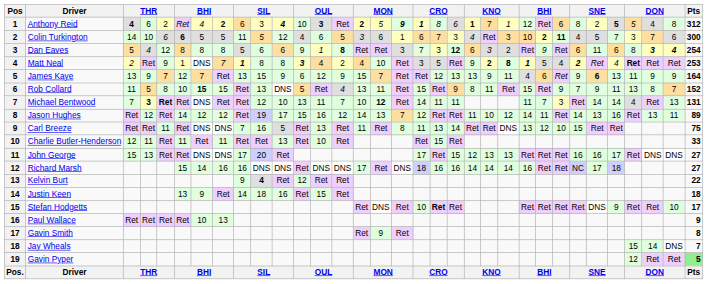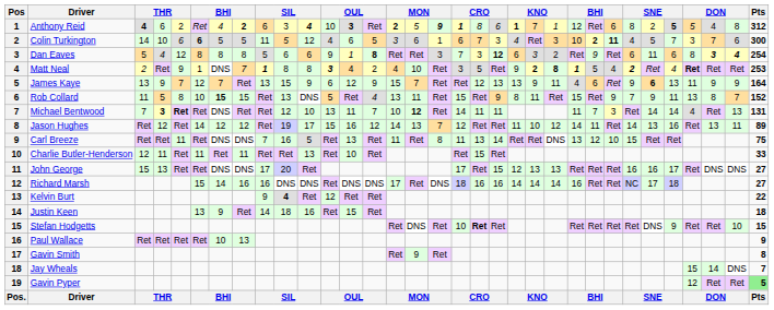 <table class="wikitable" style="font-size: 85%; text-align: center;">
 <tr valign="top">
 <th valign="center">Pos</th>
 <th valign="center">Driver</th>
 <th colspan="3"><a href='#'>THR</a></th>
 <th colspan="3"><a href='#'>BHI</a></th>
 <th colspan="3"><a href='#'>SIL</a></th>
 <th colspan="3"><a href='#'>OUL</a></th>
 <th colspan="3"><a href='#'>MON</a></th>
 <th colspan="3"><a href='#'>CRO</a></th>
 <th colspan="3"><a href='#'>KNO</a></th>
 <th colspan="3"><a href='#'>BHI</a></th>
 <th colspan="3"><a href='#'>SNE</a></th>
 <th colspan="3"><a href='#'>DON</a></th>
 <th valign=middle>Pts</th>
 </tr>
 <tr>
 <th>1</th>
 <td align=left> <a href='#'>Anthony Reid</a></td>
 <td style="background-color:#DFDFDF"><strong>4</strong></td>
 <td style="background-color:#dfffdf">6</td>
 <td style="background-color:#FFFFBF">2</td>
 <td style="background-color:#EFCFFF"><em>Ret</em></td>
 <td style="background-color:#FFFFBF"><em>4</em></td>
 <td style="background-color:#FFFFBF"><strong>2</strong></td>
 <td style="background-color:#ffdf9f">6</td>
 <td style="background-color:#FFFFBF">3</td>
 <td style="background-color:#FFFFBF"><strong><em>4</em></strong></td>
 <td style="background-color:#dfffdf">10</td>
 <td style="background-color:#DFDFDF"><strong>3</strong></td>
 <td style="background-color:#EFCFFF">Ret</td>
 <td style="background-color:#FFFFBF"><strong>2</strong></td>
 <td style="background-color:#FFFFBF"><em>5</em></td>
 <td style="background-color:#dfffdf"><strong><em>9</em></strong></td>
 <td style="background-color:#FFFFBF"><strong><em>1</em></strong></td>
 <td style="background-color:#dfffdf"><em>8</em></td>
 <td style="background-color:#DFDFDF"><em>6</em></td>
 <td style="background-color:#FFFFBF"><strong>1</strong></td>
 <td style="background-color:#ffdf9f">7</td>
 <td style="background-color:#FFFFBF"><em>1</em></td>
 <td style="background-color:#dfffdf">12</td>
 <td style="background-color:#EFCFFF">Ret</td>
 <td style="background-color:#ffdf9f">6</td>
 <td style="background-color:#dfffdf">8</td>
 <td style="background-color:#FFFFBF">2</td>
 <td style="background-color:#DFDFDF"><strong>5</strong></td>
 <td style="background-color:#ffdf9f"><em>5</em></td>
 <td style="background-color:#DFDFDF">4</td>
 <td style="background-color:#dfffdf">8</td>
 <td align=right><strong>312</strong></td>
 </tr>
 <tr>
 <th>2</th>
 <td align=left> <a href='#'>Colin Turkington</a></td>
 <td style="background-color:#dfffdf">14</td>
 <td style="background-color:#dfffdf">10</td>
 <td style="background-color:#DFDFDF"><em>6</em></td>
 <td style="background-color:#DFDFDF"><strong>6</strong></td>
 <td style="background-color:#DFDFDF">5</td>
 <td style="background-color:#DFDFDF">5</td>
 <td style="background-color:#dfffdf">11</td>
 <td style="background-color:#ffdf9f"><em>5</em></td>
 <td style="background-color:#dfffdf">12</td>
 <td style="background-color:#DFDFDF">4</td>
 <td style="background-color:#dfffdf">6</td>
 <td style="background-color:#ffdf9f">5</td>
 <td style="background-color:#DFDFDF"><em>3</em></td>
 <td style="background-color:#DFDFDF">6</td>
 <td style="background-color:#FFFFBF">1</td>
 <td style="background-color:#ffdf9f">6</td>
 <td style="background-color:#ffdf9f">7</td>
 <td style="background-color:#FFFFBF">3</td>
 <td style="background-color:#DFDFDF"><em>4</em></td>
 <td style="background-color:#EFCFFF">Ret</td>
 <td style="background-color:#ffdf9f">3</td>
 <td style="background-color:#ffdf9f">10</td>
 <td style="background-color:#FFFFBF"><strong>2</strong></td>
 <td style="background-color:#dfffdf"><strong>11</strong></td>
 <td style="background-color:#DFDFDF">4</td>
 <td style="background-color:#DFDFDF">5</td>
 <td style="background-color:#dfffdf">7</td>
 <td style="background-color:#FFFFBF">3</td>
 <td style="background-color:#ffdf9f">7</td>
 <td style="background-color:#DFDFDF">6</td>
 <td align=right><strong>300</strong></td>
 </tr>
 <tr>
 <th>3</th>
 <td align=left> <a href='#'>Dan Eaves</a></td>
 <td style="background-color:#ffdf9f">5</td>
 <td style="background-color:#DFDFDF"><em>4</em></td>
 <td style="background-color:#dfffdf">12</td>
 <td style="background-color:#ffdf9f">8</td>
 <td style="background-color:#dfffdf">8</td>
 <td style="background-color:#dfffdf">8</td>
 <td style="background-color:#DFDFDF">5</td>
 <td style="background-color:#dfffdf">6</td>
 <td style="background-color:#ffdf9f">6</td>
 <td style="background-color:#dfffdf">9</td>
 <td style="background-color:#FFFFBF"><em>1</em></td>
 <td style="background-color:#dfffdf"><strong>8</strong></td>
 <td style="background-color:#EFCFFF">Ret</td>
 <td style="background-color:#EFCFFF">Ret</td>
 <td style="background-color:#DFDFDF">3</td>
 <td style="background-color:#dfffdf">7</td>
 <td style="background-color:#FFFFBF">3</td>
 <td style="background-color:#dfffdf"><strong>12</strong></td>
 <td style="background-color:#ffdf9f">6</td>
 <td style="background-color:#DFDFDF"><em>3</em></td>
 <td style="background-color:#DFDFDF">2</td>
 <td style="background-color:#EFCFFF">Ret</td>
 <td style="background-color:#dfffdf"><em>9</em></td>
 <td style="background-color:#EFCFFF">Ret</td>
 <td style="background-color:#ffdf9f">6</td>
 <td style="background-color:#dfffdf">11</td>
 <td style="background-color:#ffdf9f">6</td>
 <td style="background-color:#dfffdf">8</td>
 <td style="background-color:#FFFFBF"><strong><em>3</em></strong></td>
 <td style="background-color:#FFFFBF"><strong><em>4</em></strong></td>
 <td align=right><strong>254</strong></td>
 </tr>
 <tr>
 <th>4</th>
 <td align=left> <a href='#'>Matt Neal</a></td>
 <td style="background-color:#FFFFBF"><em>2</em></td>
 <td style="background-color:#EFCFFF">Ret</td>
 <td style="background-color:#dfffdf">9</td>
 <td style="background-color:#FFFFBF">1</td>
 <td style="background-color:white">DNS</td>
 <td style="background-color:#ffdf9f"><em>7</em></td>
 <td style="background-color:#FFFFBF"><strong><em>1</em></strong></td>
 <td style="background-color:#dfffdf">8</td>
 <td style="background-color:#dfffdf">8</td>
 <td style="background-color:#FFFFBF"><strong><em>3</em></strong></td>
 <td style="background-color:#ffdf9f">4</td>
 <td style="background-color:#FFFFBF">2</td>
 <td style="background-color:#ffdf9f">4</td>
 <td style="background-color:#dfffdf">10</td>
 <td style="background-color:#EFCFFF">Ret</td>
 <td style="background-color:#DFDFDF">3</td>
 <td style="background-color:#DFDFDF">5</td>
 <td style="background-color:#EFCFFF">Ret</td>
 <td style="background-color:#dfffdf">9</td>
 <td style="background-color:#FFFFBF"><strong>2</strong></td>
 <td style="background-color:#dfffdf"><strong>8</strong></td>
 <td style="background-color:#FFFFBF"><strong><em>1</em></strong></td>
 <td style="background-color:#DFDFDF">5</td>
 <td style="background-color:#DFDFDF">4</td>
 <td style="background-color:#FFFFBF"><strong><em>2</em></strong></td>
 <td style="background-color:#EFCFFF"><em>Ret</em></td>
 <td style="background-color:#FFFFBF"><em>4</em></td>
 <td style="background-color:#EFCFFF"><strong>Ret</strong></td>
 <td style="background-color:#EFCFFF">Ret</td>
 <td style="background-color:#EFCFFF">Ret</td>
 <td align=right><strong>253</strong></td>
 </tr>
 <tr>
 <th>5</th>
 <td align=left> <a href='#'>James Kaye</a></td>
 <td style="background-color:#dfffdf">13</td>
 <td style="background-color:#dfffdf">9</td>
 <td style="background-color:#ffdf9f">7</td>
 <td style="background-color:#dfffdf">12</td>
 <td style="background-color:#ffdf9f">7</td>
 <td style="background-color:#EFCFFF">Ret</td>
 <td style="background-color:#dfffdf">13</td>
 <td style="background-color:#dfffdf">15</td>
 <td style="background-color:#dfffdf">9</td>
 <td style="background-color:#dfffdf">6</td>
 <td style="background-color:#dfffdf">12</td>
 <td style="background-color:#dfffdf">9</td>
 <td style="background-color:#dfffdf">15</td>
 <td style="background-color:#ffdf9f">7</td>
 <td style="background-color:#EFCFFF">Ret</td>
 <td style="background-color:#EFCFFF">Ret</td>
 <td style="background-color:#dfffdf">12</td>
 <td style="background-color:#dfffdf">13</td>
 <td style="background-color:#dfffdf">13</td>
 <td style="background-color:#dfffdf">9</td>
 <td style="background-color:#dfffdf">11</td>
 <td style="background-color:#DFDFDF">4</td>
 <td style="background-color:#ffdf9f">6</td>
 <td style="background-color:#EFCFFF"><em>Ret</em></td>
 <td style="background-color:#dfffdf">9</td>
 <td style="background-color:#ffdf9f"><strong>6</strong></td>
 <td style="background-color:#dfffdf">13</td>
 <td style="background-color:#dfffdf">11</td>
 <td style="background-color:#dfffdf">9</td>
 <td style="background-color:#dfffdf">9</td>
 <td align=right><strong>164</strong></td>
 </tr>
 <tr>
 <th>6</th>
 <td align=left> <a href='#'>Rob Collard</a></td>
 <td style="background-color:#dfffdf">11</td>
 <td style="background-color:#ffdf9f">5</td>
 <td style="background-color:#dfffdf">8</td>
 <td style="background-color:#dfffdf">10</td>
 <td style="background-color:#dfffdf"><strong>15</strong></td>
 <td style="background-color:#dfffdf">15</td>
 <td style="background-color:#EFCFFF">Ret</td>
 <td style="background-color:#dfffdf">13</td>
 <td style="background-color:white">DNS</td>
 <td style="background-color:#ffdf9f">5</td>
 <td style="background-color:#EFCFFF">Ret</td>
 <td style="background-color:#DFDFDF"><em>4</em></td>
 <td style="background-color:#dfffdf">13</td>
 <td style="background-color:#dfffdf">11</td>
 <td style="background-color:#EFCFFF">Ret</td>
 <td style="background-color:#dfffdf">15</td>
 <td style="background-color:#EFCFFF">Ret</td>
 <td style="background-color:#ffdf9f">9</td>
 <td style="background-color:#dfffdf">8</td>
 <td style="background-color:#dfffdf">11</td>
 <td style="background-color:#EFCFFF">Ret</td>
 <td style="background-color:#dfffdf">15</td>
 <td style="background-color:#EFCFFF">Ret</td>
 <td style="background-color:#dfffdf">9</td>
 <td style="background-color:#dfffdf">7</td>
 <td style="background-color:#dfffdf">9</td>
 <td style="background-color:#dfffdf">11</td>
 <td style="background-color:#dfffdf">13</td>
 <td style="background-color:#dfffdf">8</td>
 <td style="background-color:#ffdf9f">7</td>
 <td align=right><strong>152</strong></td>
 </tr>
 <tr>
 <th>7</th>
 <td align=left> <a href='#'>Michael Bentwood</a></td>
 <td style="background-color:#dfffdf">7</td>
 <td style="background-color:#FFFFBF"><strong>3</strong></td>
 <td style="background-color:#EFCFFF"><strong>Ret</strong></td>
 <td style="background-color:#EFCFFF">Ret</td>
 <td style="background-color:white">DNS</td>
 <td style="background-color:#EFCFFF">Ret</td>
 <td style="background-color:#EFCFFF">Ret</td>
 <td style="background-color:#dfffdf">12</td>
 <td style="background-color:#dfffdf">10</td>
 <td style="background-color:#dfffdf">13</td>
 <td style="background-color:#dfffdf">11</td>
 <td style="background-color:#dfffdf">7</td>
 <td style="background-color:#dfffdf">10</td>
 <td style="background-color:#dfffdf"><strong>12</strong></td>
 <td style="background-color:#EFCFFF">Ret</td>
 <td style="background-color:#dfffdf">14</td>
 <td style="background-color:#dfffdf">11</td>
 <td style="background-color:#dfffdf">11</td>
 <td></td>
 <td></td>
 <td></td>
 <td style="background-color:#dfffdf">11</td>
 <td style="background-color:#dfffdf">7</td>
 <td style="background-color:#FFFFBF">3</td>
 <td style="background-color:#EFCFFF">Ret</td>
 <td style="background-color:#dfffdf">14</td>
 <td style="background-color:#dfffdf">14</td>
 <td style="background-color:#DFDFDF">4</td>
 <td style="background-color:#EFCFFF">Ret</td>
 <td style="background-color:#dfffdf">13</td>
 <td align=right><strong>131</strong></td>
 </tr>
 <tr>
 <th>8</th>
 <td align=left> <a href='#'>Jason Hughes</a></td>
 <td style="background-color:#EFCFFF">Ret</td>
 <td style="background-color:#dfffdf">12</td>
 <td style="background-color:#EFCFFF">Ret</td>
 <td style="background-color:#dfffdf">14</td>
 <td style="background-color:#dfffdf">12</td>
 <td style="background-color:#dfffdf">12</td>
 <td style="background-color:#EFCFFF">Ret</td>
 <td style="background-color:#CFCFFF">19</td>
 <td style="background-color:#dfffdf">17</td>
 <td style="background-color:#dfffdf">15</td>
 <td style="background-color:#dfffdf">16</td>
 <td style="background-color:#dfffdf">12</td>
 <td style="background-color:#dfffdf">14</td>
 <td style="background-color:#dfffdf">13</td>
 <td style="background-color:#ffdf9f">7</td>
 <td style="background-color:#dfffdf">12</td>
 <td style="background-color:#EFCFFF">Ret</td>
 <td style="background-color:#EFCFFF">Ret</td>
 <td style="background-color:#dfffdf">11</td>
 <td style="background-color:#dfffdf">10</td>
 <td style="background-color:#dfffdf">12</td>
 <td style="background-color:#dfffdf">14</td>
 <td style="background-color:#dfffdf">11</td>
 <td style="background-color:#EFCFFF">Ret</td>
 <td style="background-color:#dfffdf">14</td>
 <td style="background-color:#dfffdf">13</td>
 <td style="background-color:#dfffdf">16</td>
 <td style="background-color:#EFCFFF">Ret</td>
 <td style="background-color:#dfffdf">13</td>
 <td style="background-color:#dfffdf">11</td>
 <td align=right><strong>89</strong></td>
 </tr>
 <tr>
 <th>9</th>
 <td align=left> <a href='#'>Carl Breeze</a></td>
 <td style="background-color:#EFCFFF">Ret</td>
 <td style="background-color:#EFCFFF">Ret</td>
 <td style="background-color:#dfffdf">11</td>
 <td style="background-color:#EFCFFF">Ret</td>
 <td style="background-color:white">DNS</td>
 <td style="background-color:white">DNS</td>
 <td style="background-color:#dfffdf">7</td>
 <td style="background-color:#dfffdf">16</td>
 <td style="background-color:#DFDFDF">5</td>
 <td style="background-color:#EFCFFF">Ret</td>
 <td style="background-color:#dfffdf">13</td>
 <td style="background-color:#EFCFFF">Ret</td>
 <td style="background-color:#dfffdf">11</td>
 <td style="background-color:#EFCFFF">Ret</td>
 <td style="background-color:#dfffdf">8</td>
 <td style="background-color:#dfffdf">11</td>
 <td style="background-color:#dfffdf">13</td>
 <td style="background-color:#dfffdf">14</td>
 <td style="background-color:#EFCFFF">Ret</td>
 <td style="background-color:#EFCFFF">Ret</td>
 <td style="background-color:white">DNS</td>
 <td style="background-color:#dfffdf">13</td>
 <td style="background-color:#dfffdf">12</td>
 <td style="background-color:#dfffdf">10</td>
 <td style="background-color:#dfffdf">15</td>
 <td style="background-color:#EFCFFF">Ret</td>
 <td style="background-color:#EFCFFF">Ret</td>
 <td></td>
 <td></td>
 <td></td>
 <td align=right><strong>75</strong></td>
 </tr>
 <tr>
 <th>10</th>
 <td align=left nowrap> <a href='#'>Charlie Butler-Henderson</a></td>
 <td style="background-color:#dfffdf">12</td>
 <td style="background-color:#dfffdf">11</td>
 <td style="background-color:#EFCFFF">Ret</td>
 <td style="background-color:#dfffdf">11</td>
 <td style="background-color:#EFCFFF">Ret</td>
 <td style="background-color:#dfffdf">11</td>
 <td style="background-color:#EFCFFF">Ret</td>
 <td style="background-color:#EFCFFF">Ret</td>
 <td style="background-color:#dfffdf">13</td>
 <td style="background-color:#EFCFFF">Ret</td>
 <td style="background-color:#dfffdf">10</td>
 <td style="background-color:#EFCFFF">Ret</td>
 <td></td>
 <td></td>
 <td></td>
 <td style="background-color:#EFCFFF">Ret</td>
 <td style="background-color:#dfffdf">15</td>
 <td style="background-color:#EFCFFF">Ret</td>
 <td></td>
 <td></td>
 <td></td>
 <td></td>
 <td></td>
 <td></td>
 <td></td>
 <td></td>
 <td></td>
 <td></td>
 <td></td>
 <td></td>
 <td align=right><strong>33</strong></td>
 </tr>
 <tr>
 <th>11</th>
 <td align=left> <a href='#'>John George</a></td>
 <td style="background-color:#dfffdf">15</td>
 <td style="background-color:#dfffdf">13</td>
 <td style="background-color:#EFCFFF">Ret</td>
 <td style="background-color:#EFCFFF">Ret</td>
 <td style="background-color:white">DNS</td>
 <td style="background-color:white">DNS</td>
 <td style="background-color:#dfffdf">17</td>
 <td style="background-color:#CFCFFF">20</td>
 <td style="background-color:#EFCFFF">Ret</td>
 <td></td>
 <td></td>
 <td></td>
 <td></td>
 <td></td>
 <td></td>
 <td style="background-color:#dfffdf">17</td>
 <td style="background-color:#EFCFFF">Ret</td>
 <td style="background-color:#dfffdf">15</td>
 <td style="background-color:#dfffdf">12</td>
 <td style="background-color:#dfffdf">13</td>
 <td style="background-color:#dfffdf">13</td>
 <td style="background-color:#EFCFFF">Ret</td>
 <td style="background-color:#EFCFFF">Ret</td>
 <td style="background-color:#EFCFFF">Ret</td>
 <td style="background-color:#dfffdf">16</td>
 <td style="background-color:#dfffdf">16</td>
 <td style="background-color:#dfffdf">17</td>
 <td style="background-color:#EFCFFF">Ret</td>
 <td style="background-color:white">DNS</td>
 <td style="background-color:white">DNS</td>
 <td align=right><strong>27</strong></td>
 </tr>
 <tr>
 <th>12</th>
 <td align=left> <a href='#'>Richard Marsh</a></td>
 <td></td>
 <td></td>
 <td></td>
 <td style="background-color:#dfffdf">15</td>
 <td style="background-color:#dfffdf">14</td>
 <td style="background-color:#dfffdf">16</td>
 <td style="background-color:#dfffdf">16</td>
 <td style="background-color:white">DNS</td>
 <td style="background-color:white">DNS</td>
 <td style="background-color:#EFCFFF">Ret</td>
 <td style="background-color:white">DNS</td>
 <td style="background-color:white">DNS</td>
 <td style="background-color:#dfffdf">17</td>
 <td style="background-color:#EFCFFF">Ret</td>
 <td style="background-color:white">DNS</td>
 <td style="background-color:#CFCFFF">18</td>
 <td style="background-color:#dfffdf">16</td>
 <td style="background-color:#dfffdf">16</td>
 <td style="background-color:#dfffdf">14</td>
 <td style="background-color:#dfffdf">14</td>
 <td style="background-color:#dfffdf">14</td>
 <td style="background-color:#dfffdf">16</td>
 <td style="background-color:#EFCFFF">Ret</td>
 <td style="background-color:#EFCFFF">Ret</td>
 <td style="background-color:#CFCFFF">NC</td>
 <td style="background-color:#dfffdf">17</td>
 <td style="background-color:#CFCFFF">18</td>
 <td></td>
 <td></td>
 <td></td>
 <td align=right><strong>27</strong></td>
 </tr>
 <tr>
 <th>13</th>
 <td align=left> <a href='#'>Kelvin Burt</a></td>
 <td></td>
 <td></td>
 <td></td>
 <td></td>
 <td></td>
 <td></td>
 <td style="background-color:#dfffdf">9</td>
 <td style="background-color:#DFDFDF"><strong>4</strong></td>
 <td style="background-color:#EFCFFF">Ret</td>
 <td style="background-color:#dfffdf">12</td>
 <td style="background-color:#EFCFFF">Ret</td>
 <td style="background-color:#EFCFFF">Ret</td>
 <td></td>
 <td></td>
 <td></td>
 <td></td>
 <td></td>
 <td></td>
 <td></td>
 <td></td>
 <td></td>
 <td></td>
 <td></td>
 <td></td>
 <td></td>
 <td></td>
 <td></td>
 <td></td>
 <td></td>
 <td></td>
 <td align=right><strong>22</strong></td>
 </tr>
 <tr>
 <th>14</th>
 <td align=left> <a href='#'>Justin Keen</a></td>
 <td></td>
 <td></td>
 <td></td>
 <td style="background-color:#dfffdf">13</td>
 <td style="background-color:#dfffdf">9</td>
 <td style="background-color:#EFCFFF">Ret</td>
 <td style="background-color:#dfffdf">14</td>
 <td style="background-color:#dfffdf">18</td>
 <td style="background-color:#dfffdf">16</td>
 <td style="background-color:#EFCFFF">Ret</td>
 <td style="background-color:#dfffdf">15</td>
 <td style="background-color:#EFCFFF">Ret</td>
 <td></td>
 <td></td>
 <td></td>
 <td></td>
 <td></td>
 <td></td>
 <td></td>
 <td></td>
 <td></td>
 <td></td>
 <td></td>
 <td></td>
 <td></td>
 <td></td>
 <td></td>
 <td></td>
 <td></td>
 <td></td>
 <td align=right><strong>18</strong></td>
 </tr>
 <tr>
 <th>15</th>
 <td align=left> <a href='#'>Stefan Hodgetts</a></td>
 <td></td>
 <td></td>
 <td></td>
 <td></td>
 <td></td>
 <td></td>
 <td></td>
 <td></td>
 <td></td>
 <td></td>
 <td></td>
 <td></td>
 <td style="background-color:#EFCFFF">Ret</td>
 <td style="background-color:white">DNS</td>
 <td style="background-color:#EFCFFF">Ret</td>
 <td style="background-color:#dfffdf">10</td>
 <td style="background-color:#EFCFFF"><strong>Ret</strong></td>
 <td style="background-color:#EFCFFF">Ret</td>
 <td></td>
 <td></td>
 <td></td>
 <td style="background-color:#EFCFFF">Ret</td>
 <td style="background-color:#EFCFFF">Ret</td>
 <td style="background-color:#EFCFFF">Ret</td>
 <td style="background-color:#EFCFFF">Ret</td>
 <td style="background-color:white">DNS</td>
 <td style="background-color:#dfffdf">9</td>
 <td style="background-color:#EFCFFF">Ret</td>
 <td style="background-color:#EFCFFF">Ret</td>
 <td style="background-color:#dfffdf">10</td>
-<td align=right><strong>17</strong></td>
+<td align=right><strong>15</strong></td>
 </tr>
 <tr>
 <th>16</th>
 <td align=left> <a href='#'>Paul Wallace</a></td>
 <td style="background-color:#EFCFFF">Ret</td>
 <td style="background-color:#EFCFFF">Ret</td>
 <td style="background-color:#EFCFFF">Ret</td>
 <td style="background-color:#EFCFFF">Ret</td>
 <td style="background-color:#dfffdf">10</td>
 <td style="background-color:#dfffdf">13</td>
 <td></td>
 <td></td>
 <td></td>
 <td></td>
 <td></td>
 <td></td>
 <td></td>
 <td></td>
 <td></td>
 <td></td>
 <td></td>
 <td></td>
 <td></td>
 <td></td>
 <td></td>
 <td></td>
 <td></td>
 <td></td>
 <td></td>
 <td></td>
 <td></td>
 <td></td>
 <td></td>
 <td></td>
 <td align=right><strong>9</strong></td>
 </tr>
 <tr>
 <th>17</th>
 <td align=left> <a href='#'>Gavin Smith</a></td>
 <td></td>
 <td></td>
 <td></td>
 <td></td>
 <td></td>
 <td></td>
 <td></td>
 <td></td>
 <td></td>
 <td></td>
 <td></td>
 <td></td>
 <td style="background-color:#EFCFFF">Ret</td>
 <td style="background-color:#dfffdf">9</td>
 <td style="background-color:#EFCFFF">Ret</td>
 <td></td>
 <td></td>
 <td></td>
 <td></td>
 <td></td>
 <td></td>
 <td></td>
 <td></td>
 <td></td>
 <td></td>
 <td></td>
 <td></td>
 <td></td>
 <td></td>
 <td></td>
 <td align=right><strong>8</strong></td>
 </tr>
 <tr>
 <th>18</th>
 <td align=left> <a href='#'>Jay Wheals</a></td>
 <td></td>
 <td></td>
 <td></td>
 <td></td>
 <td></td>
 <td></td>
 <td></td>
 <td></td>
 <td></td>
 <td></td>
 <td></td>
 <td></td>
 <td></td>
 <td></td>
 <td></td>
 <td></td>
 <td></td>
 <td></td>
 <td></td>
 <td></td>
 <td></td>
 <td></td>
 <td></td>
 <td></td>
 <td></td>
 <td></td>
 <td></td>
 <td style="background-color:#dfffdf">15</td>
 <td style="background-color:#dfffdf">14</td>
 <td style="background-color:white">DNS</td>
 <td align=right><strong>7</strong></td>
 </tr>
 <tr>
 <th>19</th>
 <td align=left> <a href='#'>Gavin Pyper</a></td>
 <td></td>
 <td></td>
 <td></td>
 <td></td>
 <td></td>
 <td></td>
 <td></td>
 <td></td>
 <td></td>
 <td></td>
 <td></td>
 <td></td>
 <td></td>
 <td></td>
 <td></td>
 <td></td>
 <td></td>
 <td></td>
 <td></td>
 <td></td>
 <td></td>
 <td></td>
 <td></td>
 <td></td>
 <td></td>
 <td></td>
 <td></td>
 <td style="background-color:#dfffdf">12</td>
 <td style="background-color:#EFCFFF">Ret</td>
 <td style="background-color:#EFCFFF">Ret</td>
 <td align=right style="background: lightgreen;"><strong>5</strong></td>
 </tr>
 <tr>
 <th valign="middle">Pos.</th>
 <th valign="middle">Driver</th>
 <th colspan="3"><a href='#'>THR</a></th>
 <th colspan="3"><a href='#'>BHI</a></th>
 <th colspan="3"><a href='#'>SIL</a></th>
 <th colspan="3"><a href='#'>OUL</a></th>
 <th colspan="3"><a href='#'>MON</a></th>
 <th colspan="3"><a href='#'>CRO</a></th>
 <th colspan="3"><a href='#'>KNO</a></th>
 <th colspan="3"><a href='#'>BHI</a></th>
 <th colspan="3"><a href='#'>SNE</a></th>
 <th colspan="3"><a href='#'>DON</a></th>
 <th valign=middle>Pts</th>
 </tr>
 </table>
